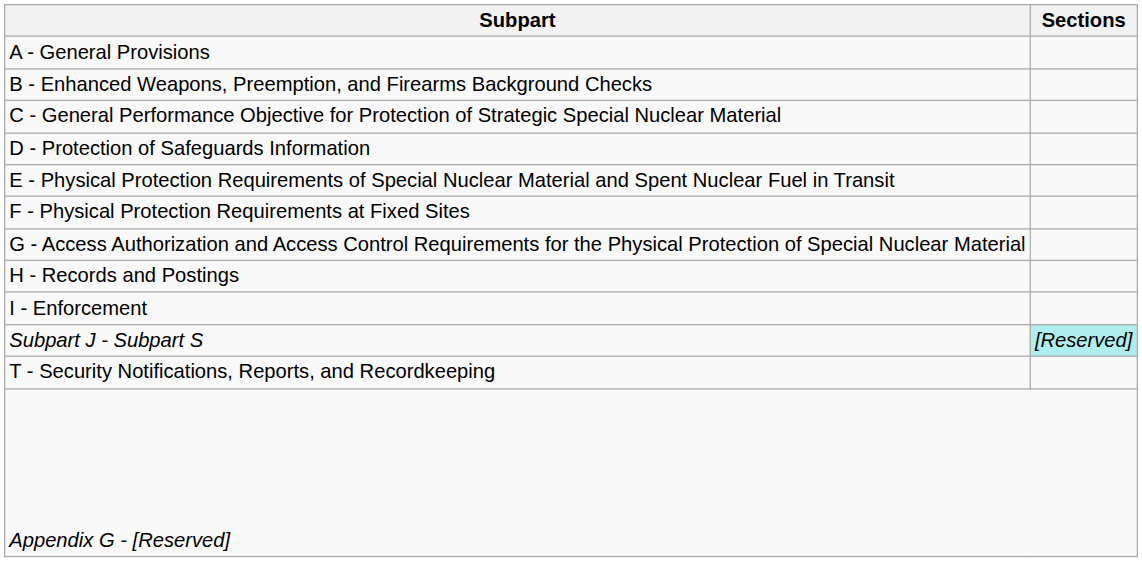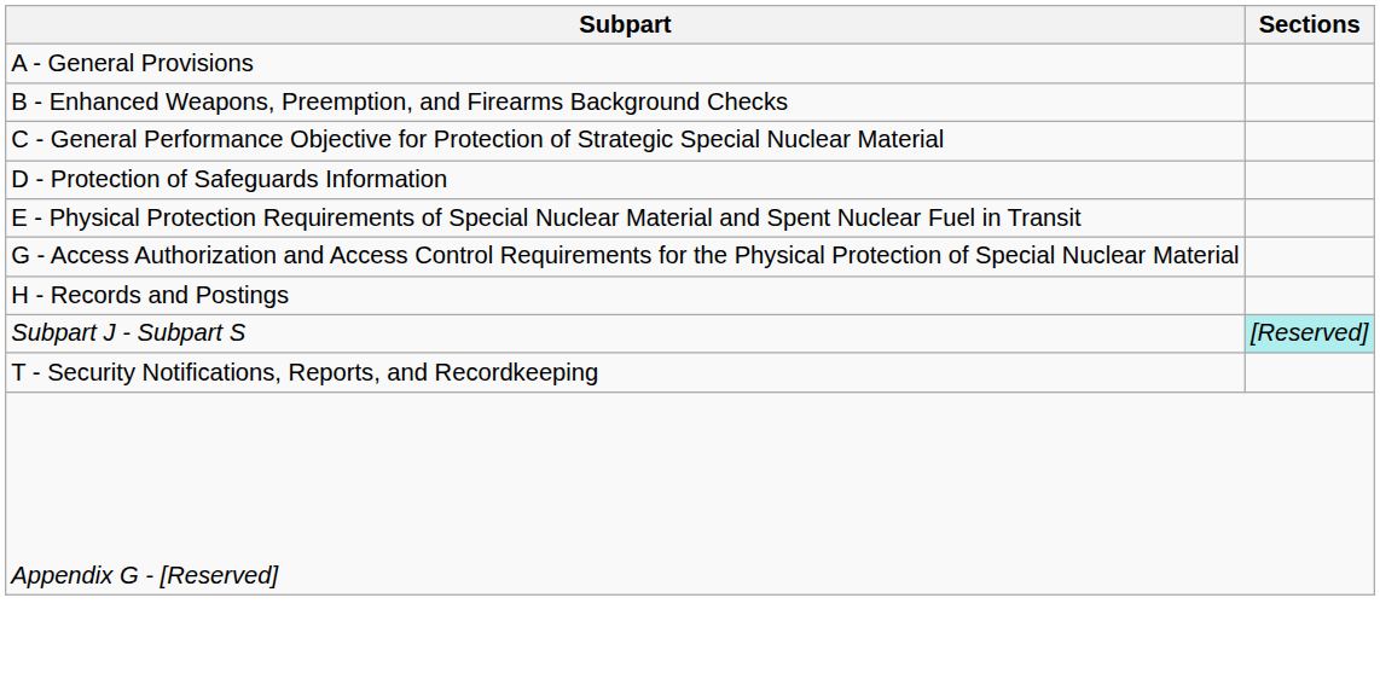 <table class="wikitable">
 <tr>
 <th><strong>Subpart</strong></th>
 <th>Sections</th>
 </tr>
 <tr>
 <td>A - General Provisions</td>
 <td></td>
 </tr>
 <tr>
 <td>B - Enhanced Weapons, Preemption, and Firearms Background Checks</td>
 <td></td>
 </tr>
 <tr>
 <td>C - General Performance Objective for Protection of Strategic Special Nuclear Material</td>
 <td></td>
 </tr>
 <tr>
 <td>D - Protection of Safeguards Information</td>
 <td></td>
 </tr>
 <tr>
 <td>E - Physical Protection Requirements of Special Nuclear Material and Spent Nuclear Fuel in Transit</td>
 <td></td>
 </tr>
 <tr>
-<td>F - Physical Protection Requirements at Fixed Sites</td>
-<td></td>
-</tr>
-<tr>
 <td>G - Access Authorization and Access Control Requirements for the Physical Protection of Special Nuclear Material</td>
 <td></td>
 </tr>
 <tr>
 <td>H - Records and Postings</td>
-<td></td>
-</tr>
-<tr>
-<td>I - Enforcement</td>
 <td></td>
 </tr>
 <tr>
 <td><em>Subpart J - Subpart S</em></td>
 <td style="background: paleturquoise;"><em>[Reserved]</em></td>
 </tr>
 <tr>
 <td>T - Security Notifications, Reports, and Recordkeeping</td>
 <td></td>
 </tr>
 <tr>
 <td colspan="2"><br><br><br><br><br><br><em>Appendix G - [Reserved]</em><br></td>
 </tr>
 </table>
